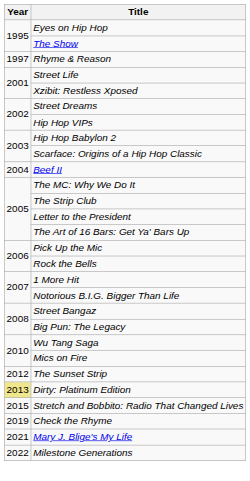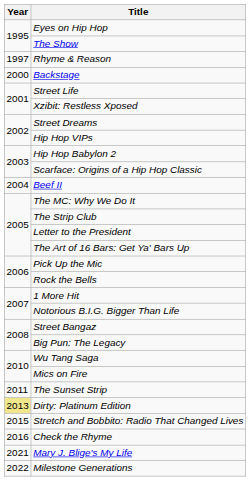 <table class="wikitable plainrowheaders sortable" style="margin-right: 0;">
 <tr>
 <th>Year</th>
 <th>Title</th>
 </tr>
 <tr>
 <td rowspan=2>1995</td>
 <td><em>Eyes on Hip Hop</em></td>
 </tr>
 <tr>
 <td><em><a href='#'>The Show</a></em></td>
 </tr>
 <tr>
 <td>1997</td>
 <td><em>Rhyme & Reason</em></td>
+</tr>
+<tr>
+<td>2000</td>
+<td><em><a href='#'>Backstage</a></em></td>
 </tr>
 <tr>
 <td rowspan=2>2001</td>
 <td><em>Street Life</em></td>
 </tr>
 <tr>
 <td><em>Xzibit: Restless Xposed</em></td>
 </tr>
 <tr>
 <td rowspan=2>2002</td>
 <td><em>Street Dreams</em></td>
 </tr>
 <tr>
 <td><em>Hip Hop VIPs</em></td>
 </tr>
 <tr>
 <td rowspan=2>2003</td>
 <td><em>Hip Hop Babylon 2</em></td>
 </tr>
 <tr>
 <td><em>Scarface: Origins of a Hip Hop Classic</em></td>
 </tr>
 <tr>
 <td>2004</td>
 <td><em><a href='#'>Beef II</a></em></td>
 </tr>
 <tr>
 <td rowspan=4>2005</td>
 <td><em>The MC: Why We Do It</em></td>
 </tr>
 <tr>
 <td><em>The Strip Club</em></td>
 </tr>
 <tr>
 <td><em>Letter to the President</em></td>
 </tr>
 <tr>
 <td><em>The Art of 16 Bars: Get Ya' Bars Up</em></td>
 </tr>
 <tr>
 <td rowspan=2>2006</td>
 <td><em>Pick Up the Mic</em></td>
 </tr>
 <tr>
 <td><em>Rock the Bells</em></td>
 </tr>
 <tr>
 <td rowspan=2>2007</td>
 <td><em>1 More Hit</em></td>
 </tr>
 <tr>
 <td><em>Notorious B.I.G. Bigger Than Life</em></td>
 </tr>
 <tr>
 <td rowspan=2>2008</td>
 <td><em>Street Bangaz</em></td>
 </tr>
 <tr>
 <td><em>Big Pun: The Legacy</em></td>
 </tr>
 <tr>
 <td rowspan=2>2010</td>
 <td><em>Wu Tang Saga</em></td>
 </tr>
 <tr>
 <td><em>Mics on Fire</em></td>
 </tr>
 <tr>
-<td>2012</td>
+<td>2011</td>
 <td><em>The Sunset Strip</em></td>
 </tr>
 <tr>
 <td style="background: khaki;">2013</td>
 <td><em>Dirty: Platinum Edition</em></td>
 </tr>
 <tr>
 <td>2015</td>
 <td><em>Stretch and Bobbito: Radio That Changed Lives</em></td>
 </tr>
 <tr>
-<td>2019</td>
+<td>2016</td>
 <td><em>Check the Rhyme</em></td>
 </tr>
 <tr>
 <td>2021</td>
 <td><em><a href='#'>Mary J. Blige's My Life</a></em></td>
 </tr>
 <tr>
 <td>2022</td>
 <td><em>Milestone Generations</em></td>
 </tr>
 </table>
